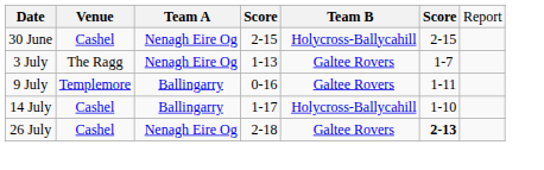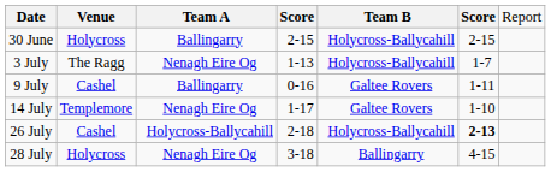 <table class="wikitable">
 <tr>
 <th>Date</th>
 <th>Venue</th>
 <th>Team A</th>
 <th>Score</th>
 <th>Team B</th>
 <th>Score</th>
 <td>Report</td>
 </tr>
 <tr align="center">
 <td>30 June</td>
-<td><a href='#'>Cashel</a></td>
-<td>  <a href='#'>Nenagh Eire Og</a></td>
+<td><a href='#'>Holycross</a></td>
+<td>  <a href='#'>Ballingarry</a></td>
 <td>  2-15</td>
 <td>  <a href='#'>Holycross-Ballycahill</a></td>
 <td>  2-15</td>
 <td></td>
 </tr>
 <tr align="center">
 <td>3 July</td>
 <td>The Ragg</td>
 <td>  <a href='#'>Nenagh Eire Og</a></td>
 <td>  1-13</td>
-<td>  <a href='#'>Galtee Rovers</a></td>
+<td>  <a href='#'>Holycross-Ballycahill</a></td>
 <td>  1-7</td>
 <td></td>
 </tr>
 <tr align="center">
 <td>9 July</td>
-<td><a href='#'>Templemore</a></td>
+<td><a href='#'>Cashel</a></td>
 <td>  <a href='#'>Ballingarry</a></td>
 <td>  0-16</td>
 <td>  <a href='#'>Galtee Rovers</a></td>
 <td>  1-11</td>
 </tr>
 <tr align="center">
 <td>14 July</td>
-<td><a href='#'>Cashel</a></td>
-<td>  <a href='#'>Ballingarry</a></td>
+<td><a href='#'>Templemore</a></td>
+<td>  <a href='#'>Nenagh Eire Og</a></td>
 <td>  1-17</td>
-<td>  <a href='#'>Holycross-Ballycahill</a></td>
+<td>  <a href='#'>Galtee Rovers</a></td>
 <td>  1-10</td>
 <td></td>
 </tr>
 <tr align="center">
 <td>26 July</td>
 <td><a href='#'>Cashel</a></td>
-<td>  <a href='#'>Nenagh Eire Og</a></td>
+<td>  <a href='#'>Holycross-Ballycahill</a></td>
 <td>  2-18</td>
-<td>  <a href='#'>Galtee Rovers</a></td>
+<td>  <a href='#'>Holycross-Ballycahill</a></td>
 <td><strong>  2-13</strong></td>
 </tr>
+<tr align="center">
+<td>28 July</td>
+<td><a href='#'>Holycross</a></td>
+<td>  <a href='#'>Nenagh Eire Og</a></td>
+<td>  3-18</td>
+<td>  <a href='#'>Ballingarry</a></td>
+<td>  4-15</td>
+<td></td>
+</tr>
 </table>
